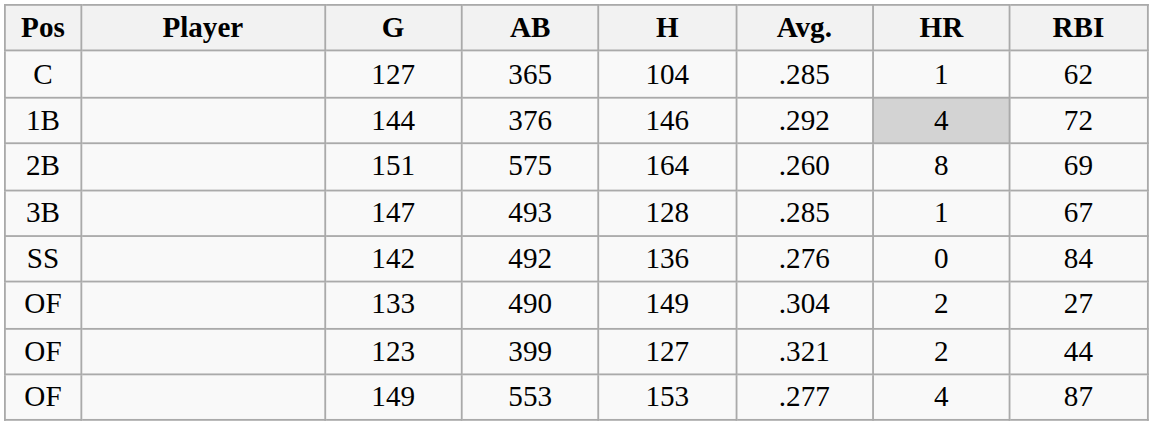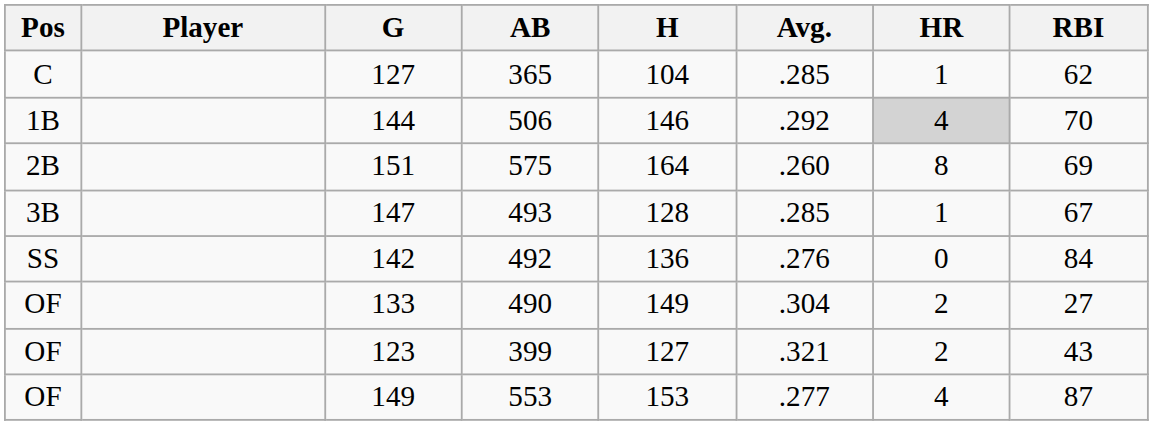 <table class="wikitable sortable">
 <tr>
 <th bgcolor="#DDDDFF" width="5%">Pos</th>
 <th bgcolor="#DDDDFF" width="16%">Player</th>
 <th bgcolor="#DDDDFF" width="9%">G</th>
 <th bgcolor="#DDDDFF" width="9%">AB</th>
 <th bgcolor="#DDDDFF" width="9%">H</th>
 <th bgcolor="#DDDDFF" width="9%">Avg.</th>
 <th bgcolor="#DDDDFF" width="9%">HR</th>
 <th bgcolor="#DDDDFF" width="9%">RBI</th>
 </tr>
 <tr align="center">
 <td>C</td>
 <td></td>
 <td>127</td>
 <td>365</td>
 <td>104</td>
 <td>.285</td>
 <td>1</td>
 <td>62</td>
 </tr>
 <tr align="center">
 <td>1B</td>
 <td></td>
 <td>144</td>
-<td>376</td>
+<td>506</td>
 <td>146</td>
 <td>.292</td>
 <td style="background: lightgrey;">4</td>
-<td>72</td>
+<td>70</td>
 </tr>
 <tr align="center">
 <td>2B</td>
 <td></td>
 <td>151</td>
 <td>575</td>
 <td>164</td>
 <td>.260</td>
 <td>8</td>
 <td>69</td>
 </tr>
 <tr align="center">
 <td>3B</td>
 <td></td>
 <td>147</td>
 <td>493</td>
 <td>128</td>
 <td>.285</td>
 <td>1</td>
 <td>67</td>
 </tr>
 <tr align="center">
 <td>SS</td>
 <td></td>
 <td>142</td>
 <td>492</td>
 <td>136</td>
 <td>.276</td>
 <td>0</td>
 <td>84</td>
 </tr>
 <tr align="center">
 <td>OF</td>
 <td></td>
 <td>133</td>
 <td>490</td>
 <td>149</td>
 <td>.304</td>
 <td>2</td>
 <td>27</td>
 </tr>
 <tr align="center">
 <td>OF</td>
 <td></td>
 <td>123</td>
 <td>399</td>
 <td>127</td>
 <td>.321</td>
 <td>2</td>
-<td>44</td>
+<td>43</td>
 </tr>
 <tr align="center">
 <td>OF</td>
 <td></td>
 <td>149</td>
 <td>553</td>
 <td>153</td>
 <td>.277</td>
 <td>4</td>
 <td>87</td>
 </tr>
 </table>
